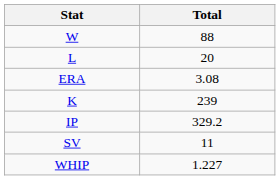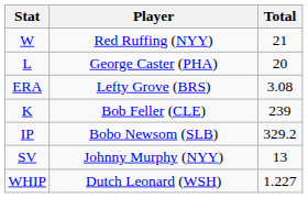 <table class="wikitable" style="text-align:center;">
 <tr>
 <th style="width:15%;">Stat</th>
+<th>Player</th>
 <th style="width:15%;">Total</th>
 </tr>
 <tr>
 <td><a href='#'>W</a></td>
-<td>88</td>
+<td><a href='#'>Red Ruffing</a> (<a href='#'>NYY</a>)</td>
+<td>21</td>
 </tr>
 <tr>
 <td><a href='#'>L</a></td>
+<td><a href='#'>George Caster</a> (<a href='#'>PHA</a>)</td>
 <td>20</td>
 </tr>
 <tr>
 <td><a href='#'>ERA</a></td>
+<td><a href='#'>Lefty Grove</a> (<a href='#'>BRS</a>)</td>
 <td>3.08</td>
 </tr>
 <tr>
 <td><a href='#'>K</a></td>
+<td><a href='#'>Bob Feller</a> (<a href='#'>CLE</a>)</td>
 <td>239</td>
 </tr>
 <tr>
 <td><a href='#'>IP</a></td>
+<td><a href='#'>Bobo Newsom</a> (<a href='#'>SLB</a>)</td>
 <td>329.2</td>
 </tr>
 <tr>
 <td><a href='#'>SV</a></td>
-<td>11</td>
+<td><a href='#'>Johnny Murphy</a> (<a href='#'>NYY</a>)</td>
+<td>13</td>
 </tr>
 <tr>
 <td><a href='#'>WHIP</a></td>
+<td><a href='#'>Dutch Leonard</a> (<a href='#'>WSH</a>)</td>
 <td>1.227</td>
 </tr>
 </table>
